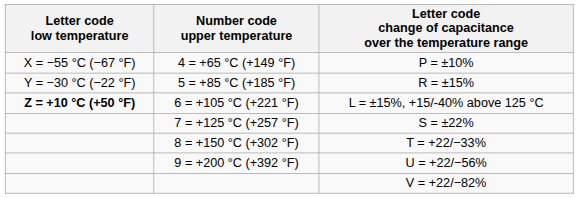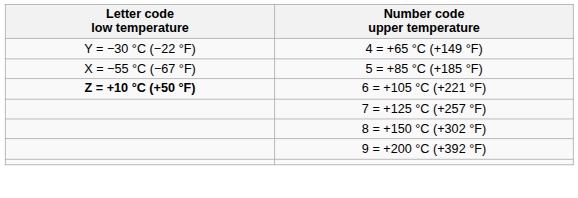 <table class="wikitable centered" style="margin:1em auto; text-align:center;width:45em">
 <tr class="hintergrundfarbe6">
 <th>Letter code <br>low temperature</th>
 <th>Number code <br>upper temperature</th>
-<th>Letter code <br> change of capacitance <br> over the temperature range</th>
+</tr>
+<tr>
+<td>Y = −30 °C (−22 °F)</td>
+<td>4 = +65 °C (+149 °F)</td>
 </tr>
 <tr>
 <td>X = −55 °C (−67 °F)</td>
-<td>4 = +65 °C (+149 °F)</td>
-<td>P = ±10%</td>
-</tr>
-<tr>
-<td>Y = −30 °C (−22 °F)</td>
 <td>5 = +85 °C (+185 °F)</td>
-<td>R = ±15%</td>
 </tr>
 <tr>
 <td><strong>Z = +10 °C (+50 °F)</strong></td>
 <td>6 = +105 °C (+221 °F)</td>
-<td>L = ±15%, +15/-40% above 125 °C</td>
 </tr>
 <tr>
 <td></td>
 <td>7 = +125 °C (+257 °F)</td>
-<td>S = ±22%</td>
 </tr>
 <tr>
 <td></td>
 <td>8 = +150 °C (+302 °F)</td>
-<td>T = +22/−33%</td>
 </tr>
 <tr>
 <td></td>
 <td>9 = +200 °C (+392 °F)</td>
-<td>U = +22/−56%</td>
 </tr>
 <tr>
 <td></td>
 <td></td>
-<td>V = +22/−82%</td>
 </tr>
 </table>
